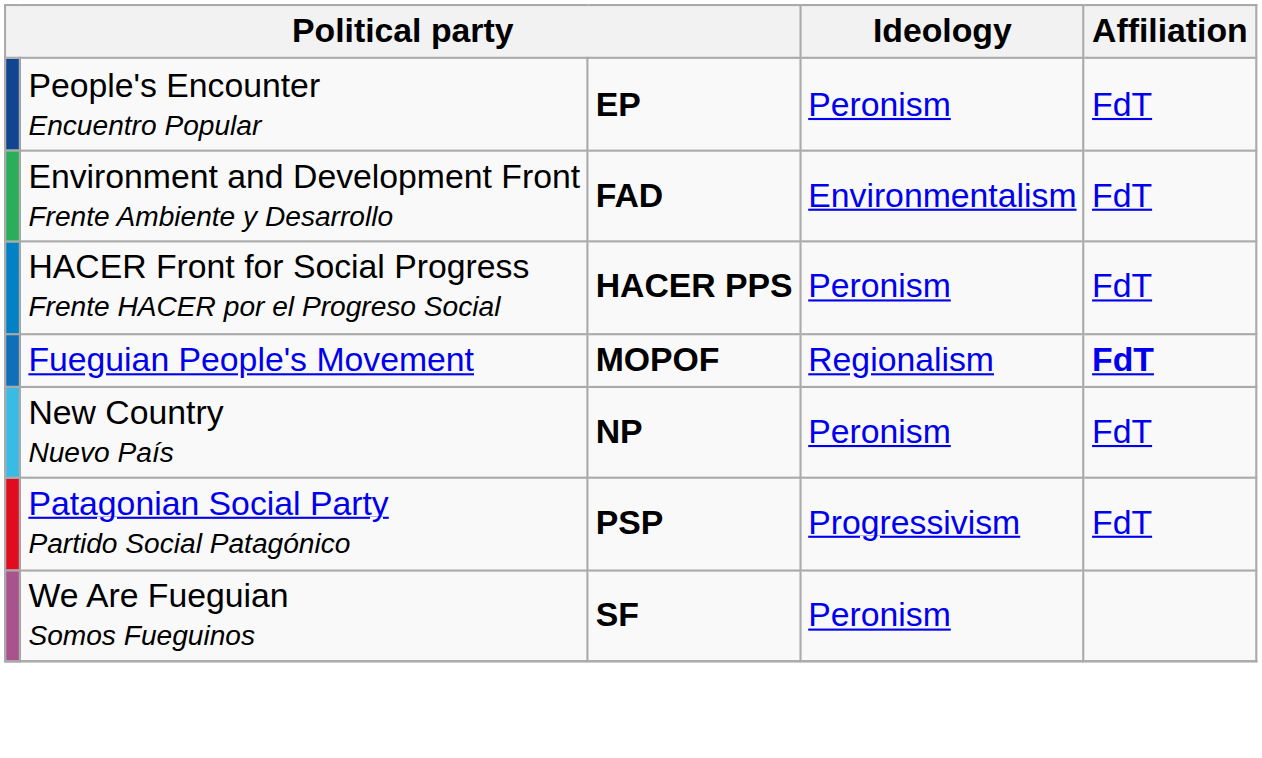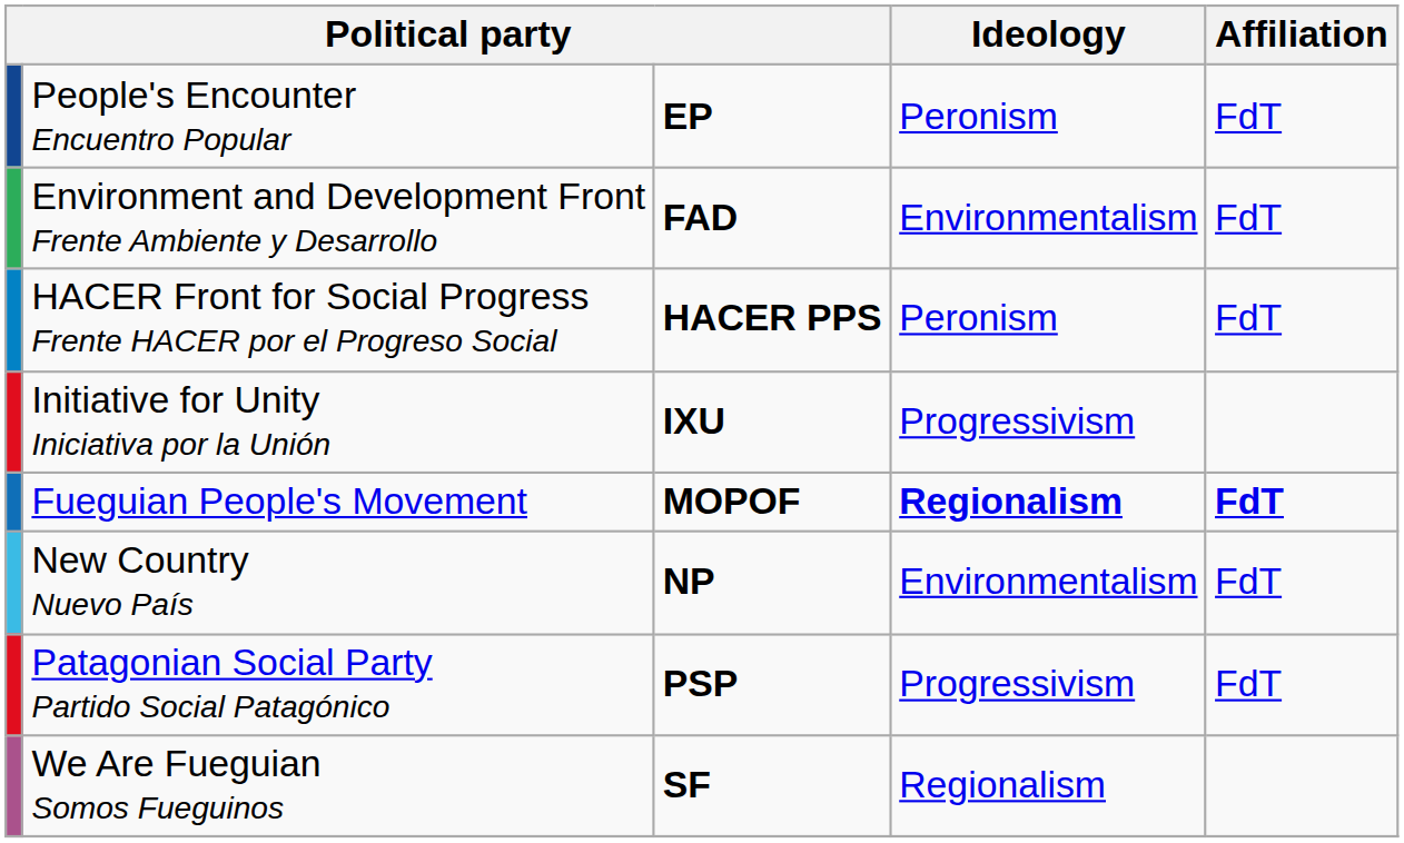 <table class="wikitable">
 <tr>
 <th colspan=3>Political party</th>
 <th>Ideology</th>
 <th>Affiliation</th>
 </tr>
 <tr>
 <th style="background:#114591;"></th>
 <td>People's Encounter<br><small><em>Encuentro Popular</em></small></td>
 <td><strong>EP</strong></td>
 <td><a href='#'>Peronism</a></td>
 <td><a href='#'>FdT</a></td>
 </tr>
 <tr>
 <th style="background:#2cad5a;"></th>
 <td>Environment and Development Front<br><small><em>Frente Ambiente y Desarrollo</em></small></td>
 <td><strong>FAD</strong></td>
 <td><a href='#'>Environmentalism</a></td>
 <td><a href='#'>FdT</a></td>
 </tr>
 <tr>
 <th style="background:#0282c5;"></th>
 <td>HACER Front for Social Progress<br><small><em>Frente HACER por el Progreso Social</em></small></td>
 <td><strong>HACER PPS</strong></td>
 <td><a href='#'>Peronism</a></td>
 <td><a href='#'>FdT</a></td>
 </tr>
 <tr>
+<th style="background:#e10d1e;"></th>
+<td>Initiative for Unity<br><small><em>Iniciativa por la Unión</em></small></td>
+<td><strong>IXU</strong></td>
+<td><a href='#'>Progressivism</a></td>
+<td></td>
+</tr>
+<tr>
 <th style="background:#0f6fb8;"></th>
 <td><a href='#'>Fueguian People's Movement</a><br></td>
 <td><strong>MOPOF</strong></td>
-<td><a href='#'>Regionalism</a></td>
+<td><strong><a href='#'>Regionalism</a></strong></td>
 <td><strong><a href='#'>FdT</a></strong></td>
 </tr>
 <tr>
 <th style="background:#3abbe5;"></th>
 <td>New Country<br><small><em>Nuevo País</em></small></td>
 <td><strong>NP</strong></td>
-<td><a href='#'>Peronism</a></td>
+<td><a href='#'>Environmentalism</a></td>
 <td><a href='#'>FdT</a></td>
 </tr>
 <tr>
 <th style="background:#e10d1e;"></th>
 <td><a href='#'>Patagonian Social Party</a><br><small><em>Partido Social Patagónico</em></small></td>
 <td><strong>PSP</strong></td>
 <td><a href='#'>Progressivism</a></td>
 <td><a href='#'>FdT</a></td>
 </tr>
 <tr>
 <th style="background:#aa528c;"></th>
 <td>We Are Fueguian<br><small><em>Somos Fueguinos</em></small></td>
 <td><strong>SF</strong></td>
-<td><a href='#'>Peronism</a></td>
+<td><a href='#'>Regionalism</a></td>
 <td></td>
 </tr>
 <tr>
 </tr>
 </table>
